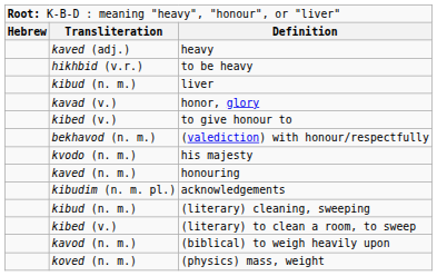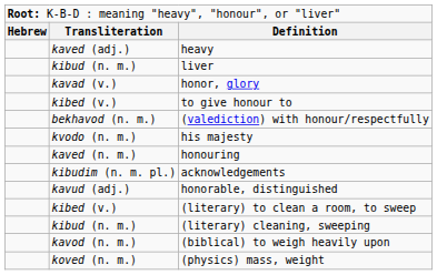 <table class="wikitable">
 <tr>
 <td colspan="3"><strong>Root:</strong> K-B-D : meaning "heavy", "honour", or "liver"</td>
 </tr>
 <tr>
 <th>Hebrew</th>
 <th>Transliteration</th>
 <th>Definition</th>
 </tr>
 <tr>
 <td></td>
 <td><em>kaved</em> (adj.)</td>
 <td>heavy</td>
-</tr>
-<tr>
-<td></td>
-<td><em>hikhbid</em> (v.r.)</td>
-<td>to be heavy</td>
 </tr>
 <tr>
 <td></td>
 <td><em>kibud</em> (n. m.)</td>
 <td>liver</td>
 </tr>
 <tr>
 <td></td>
 <td><em>kavad</em> (v.)</td>
 <td>honor, <a href='#'>glory</a></td>
 </tr>
 <tr>
 <td></td>
 <td><em>kibed</em> (v.)</td>
 <td>to give honour to</td>
 </tr>
 <tr>
 <td></td>
 <td><em>bekhavod</em> (n. m.)</td>
 <td>(<a href='#'>valediction</a>) with honour/respectfully</td>
 </tr>
 <tr>
 <td></td>
 <td><em>kvodo</em> (n. m.)</td>
 <td>his majesty</td>
 </tr>
 <tr>
 <td></td>
 <td><em>kaved</em> (n. m.)</td>
 <td>honouring</td>
 </tr>
 <tr>
 <td></td>
 <td><em>kibudim</em> (n. m. pl.)</td>
 <td>acknowledgements</td>
 </tr>
 <tr>
 <td></td>
-<td><em>kibud</em> (n. m.)</td>
-<td>(literary) cleaning, sweeping</td>
+<td><em>kavud</em> (adj.)</td>
+<td>honorable, distinguished</td>
 </tr>
 <tr>
 <td></td>
 <td><em>kibed</em> (v.)</td>
 <td>(literary) to clean a room, to sweep</td>
+</tr>
+<tr>
+<td></td>
+<td><em>kibud</em> (n. m.)</td>
+<td>(literary) cleaning, sweeping</td>
 </tr>
 <tr>
 <td></td>
 <td><em>kavod</em> (n. m.)</td>
 <td>(biblical) to weigh heavily upon</td>
 </tr>
 <tr>
 <td></td>
 <td><em>koved</em> (n. m.)</td>
 <td>(physics) mass, weight</td>
 </tr>
 </table>
